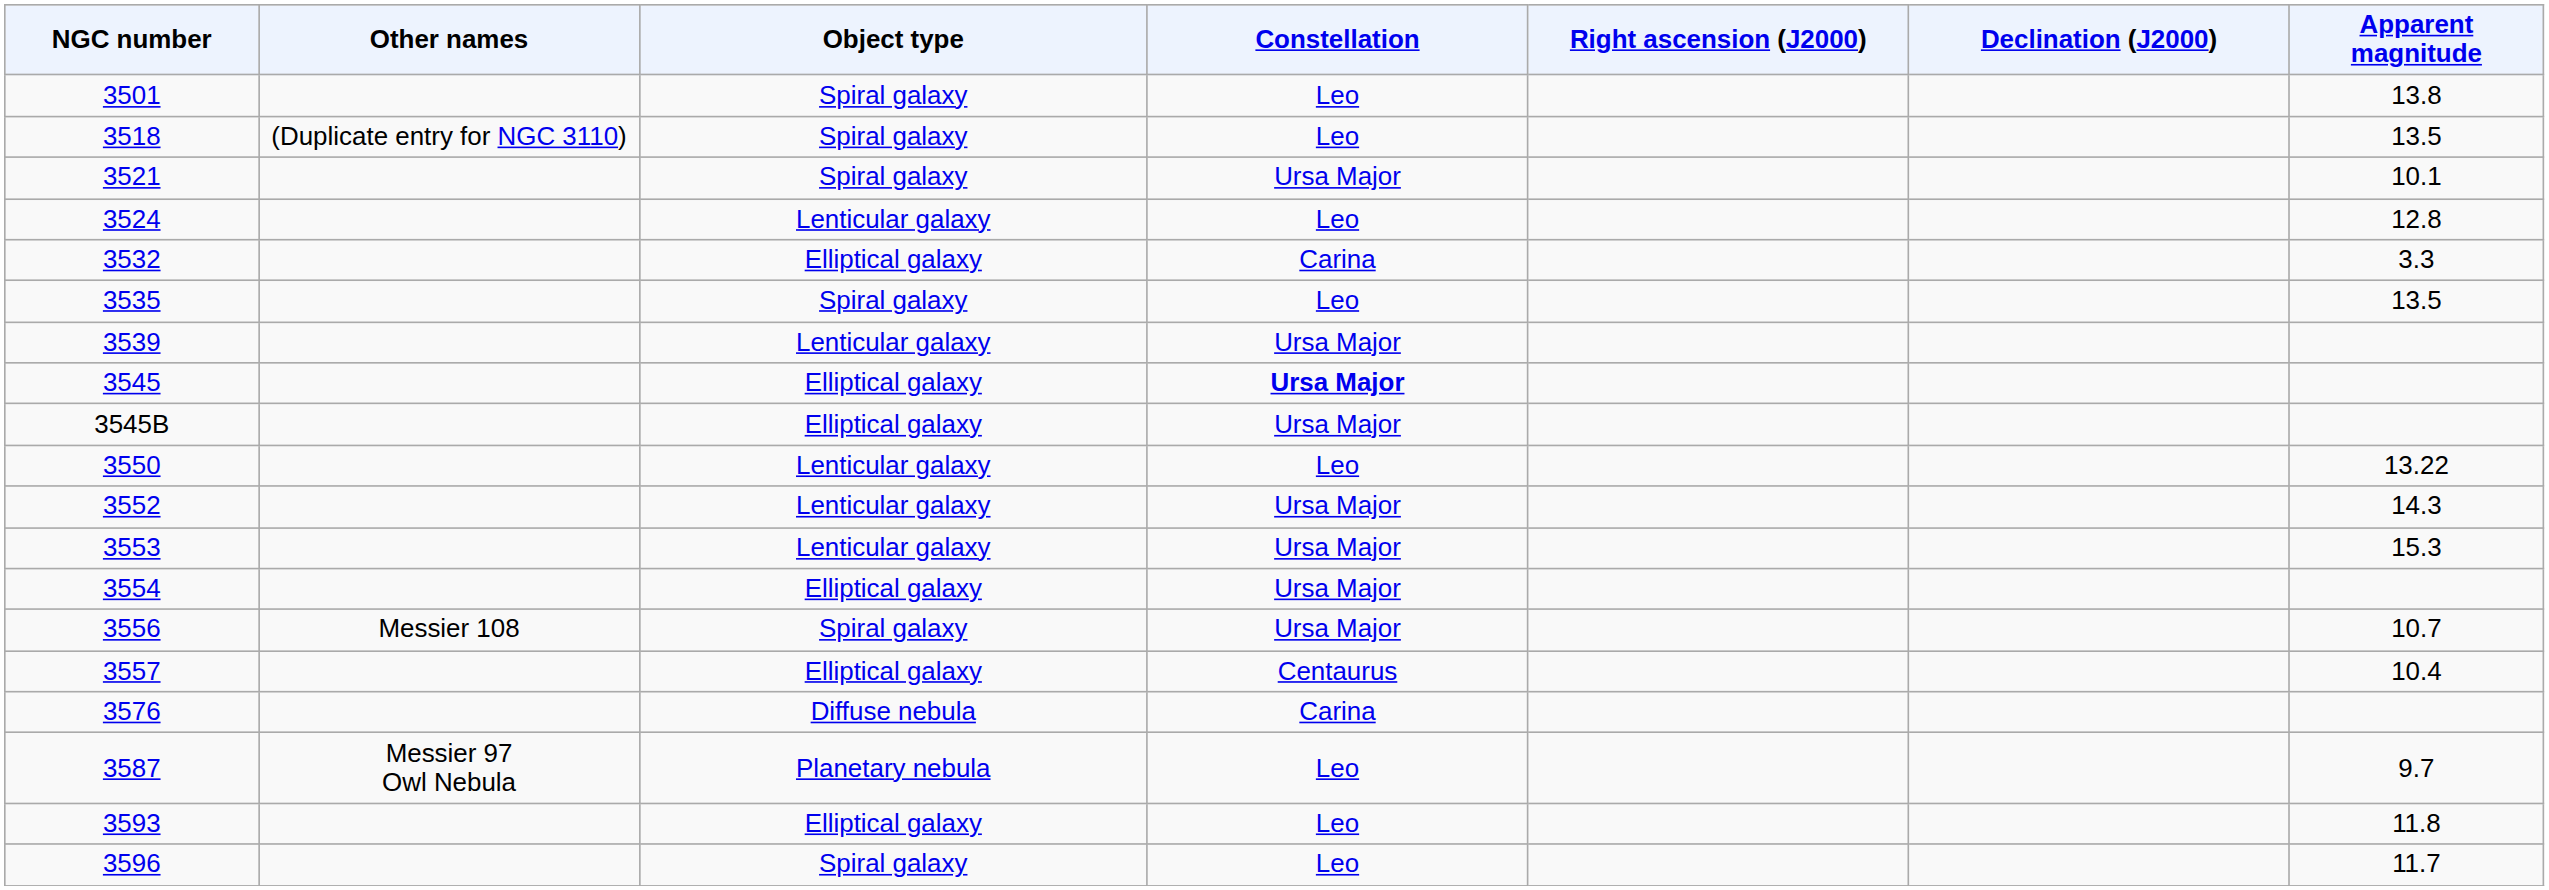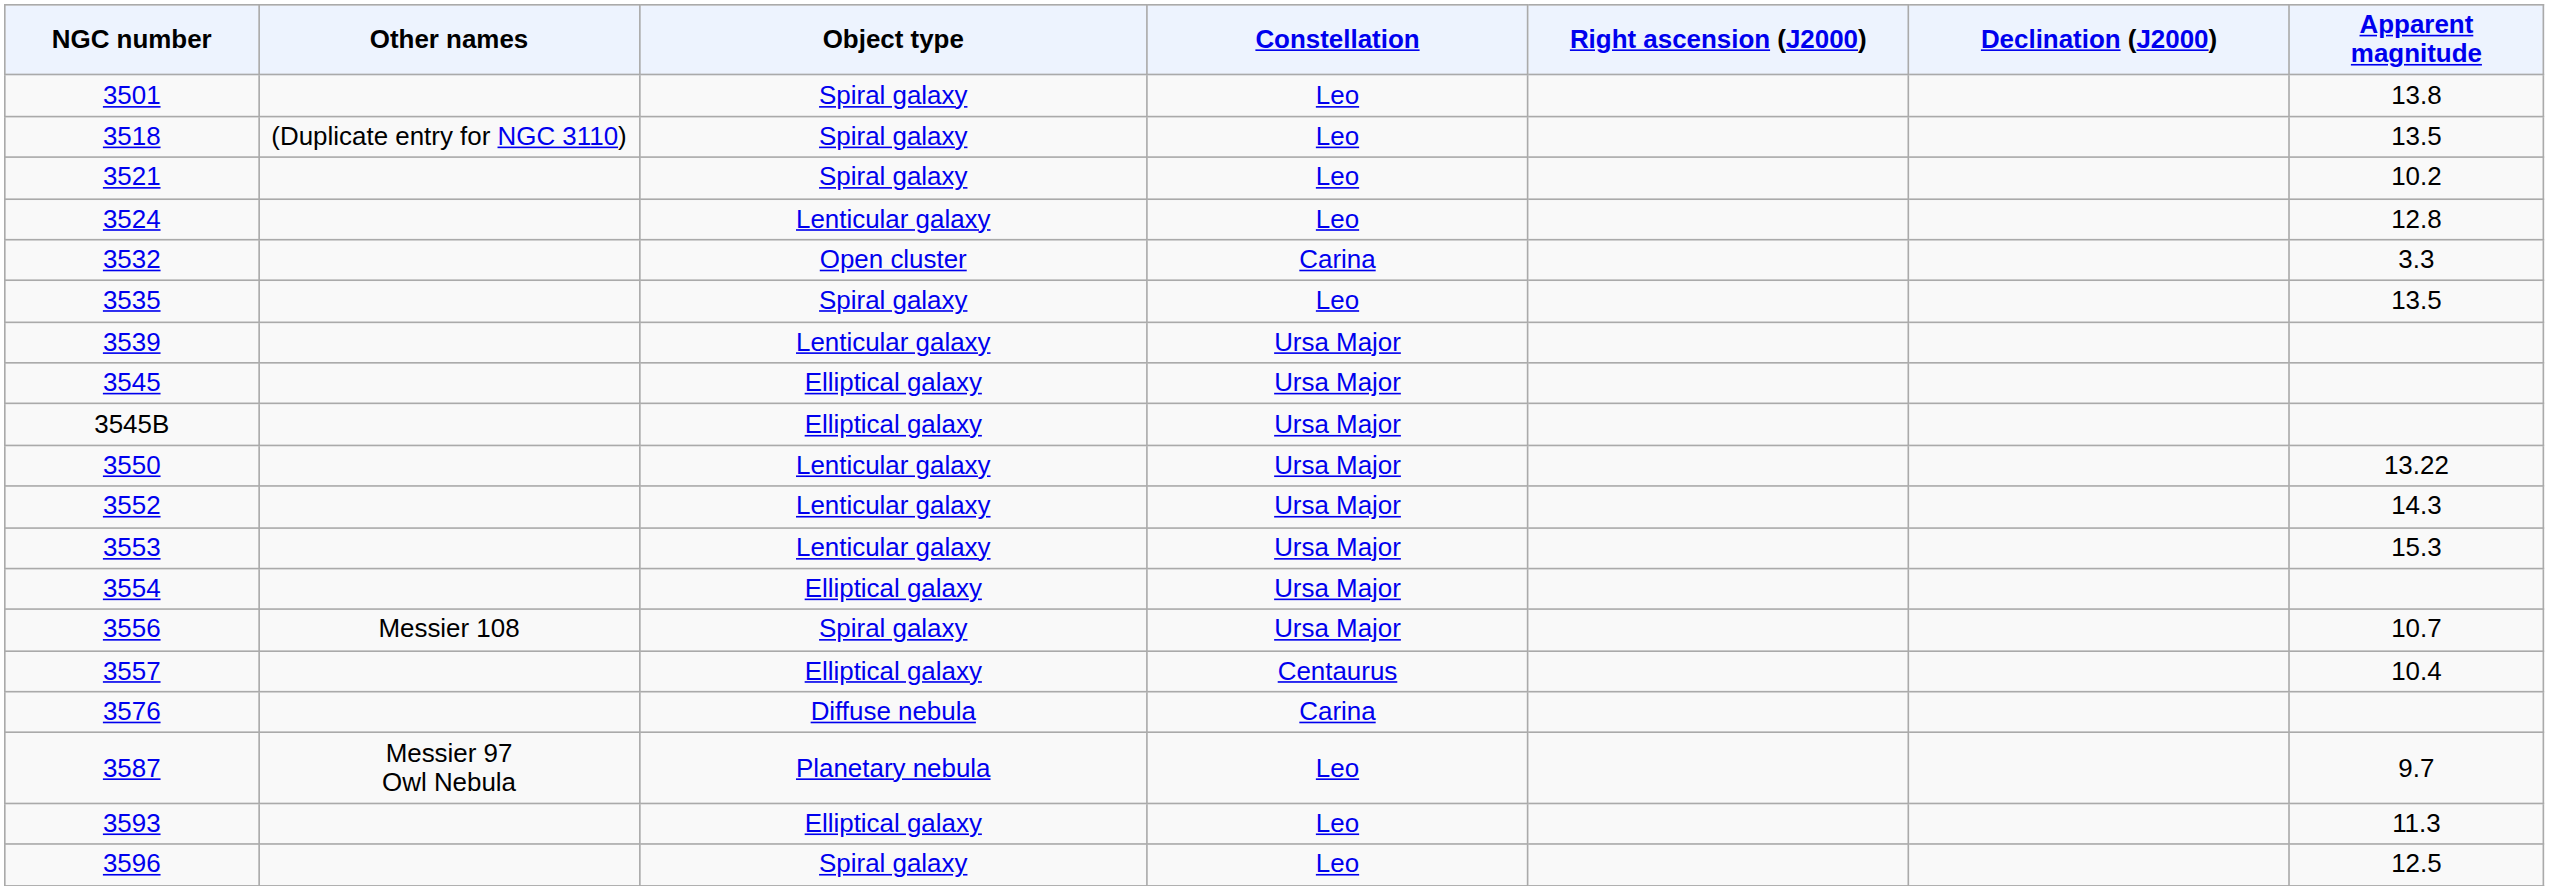 <table class="wikitable sortable sticky-header sort-under" style="text-align: center;">
 <tr>
 <th style="background-color:#edf3fe; width: 10%;">NGC number</th>
 <th style="background-color:#edf3fe; width: 15%;">Other names</th>
 <th style="background-color:#edf3fe; width: 20%;">Object type</th>
 <th style="background-color:#edf3fe; width: 15%;"><a href='#'>Constellation</a></th>
 <th style="background-color:#edf3fe; width: 15%;"><a href='#'>Right ascension</a> (<a href='#'>J2000</a>)</th>
 <th style="background-color:#edf3fe; width: 15%;"><a href='#'>Declination</a> (<a href='#'>J2000</a>)</th>
 <th style="background-color:#edf3fe; width: 10%;"><a href='#'>Apparent magnitude</a></th>
 </tr>
 <tr>
 <td><a href='#'>3501</a></td>
 <td></td>
 <td><a href='#'>Spiral galaxy</a></td>
 <td><a href='#'>Leo</a></td>
 <td></td>
 <td></td>
 <td>13.8</td>
 </tr>
 <tr>
 <td><a href='#'>3518</a></td>
 <td>(Duplicate entry for <a href='#'>NGC 3110</a>)</td>
 <td><a href='#'>Spiral galaxy</a></td>
 <td><a href='#'>Leo</a></td>
 <td></td>
 <td></td>
 <td>13.5</td>
 </tr>
 <tr>
 <td><a href='#'>3521</a></td>
 <td></td>
 <td><a href='#'>Spiral galaxy</a></td>
-<td><a href='#'>Ursa Major</a></td>
+<td><a href='#'>Leo</a></td>
 <td></td>
 <td></td>
-<td>10.1</td>
+<td>10.2</td>
 </tr>
 <tr>
 <td><a href='#'>3524</a></td>
 <td></td>
 <td><a href='#'>Lenticular galaxy</a></td>
 <td><a href='#'>Leo</a></td>
 <td></td>
 <td></td>
 <td>12.8</td>
 </tr>
 <tr>
 <td><a href='#'>3532</a></td>
 <td></td>
-<td><a href='#'>Elliptical galaxy</a></td>
+<td><a href='#'>Open cluster</a></td>
 <td><a href='#'>Carina</a></td>
 <td></td>
 <td></td>
 <td>3.3</td>
 </tr>
 <tr>
 <td><a href='#'>3535</a></td>
 <td></td>
 <td><a href='#'>Spiral galaxy</a></td>
 <td><a href='#'>Leo</a></td>
 <td></td>
 <td></td>
 <td>13.5</td>
 </tr>
 <tr>
 <td><a href='#'>3539</a></td>
 <td></td>
 <td><a href='#'>Lenticular galaxy</a></td>
 <td><a href='#'>Ursa Major</a></td>
 <td></td>
 <td></td>
 <td></td>
 </tr>
 <tr>
 <td><a href='#'>3545</a></td>
 <td></td>
 <td><a href='#'>Elliptical galaxy</a></td>
-<td><strong><a href='#'>Ursa Major</a></strong></td>
+<td><a href='#'>Ursa Major</a></td>
 <td></td>
 <td></td>
 <td></td>
 </tr>
 <tr>
 <td>3545B</td>
 <td></td>
 <td><a href='#'>Elliptical galaxy</a></td>
 <td><a href='#'>Ursa Major</a></td>
 <td></td>
 <td></td>
 <td></td>
 </tr>
 <tr>
 <td><a href='#'>3550</a></td>
 <td></td>
 <td><a href='#'>Lenticular galaxy</a></td>
-<td><a href='#'>Leo</a></td>
+<td><a href='#'>Ursa Major</a></td>
 <td></td>
 <td></td>
 <td>13.22</td>
 </tr>
 <tr>
 <td><a href='#'>3552</a></td>
 <td></td>
 <td><a href='#'>Lenticular galaxy</a></td>
 <td><a href='#'>Ursa Major</a></td>
 <td></td>
 <td></td>
 <td>14.3</td>
 </tr>
 <tr>
 <td><a href='#'>3553</a></td>
 <td></td>
 <td><a href='#'>Lenticular galaxy</a></td>
 <td><a href='#'>Ursa Major</a></td>
 <td></td>
 <td></td>
 <td>15.3</td>
 </tr>
 <tr>
 <td><a href='#'>3554</a></td>
 <td></td>
 <td><a href='#'>Elliptical galaxy</a></td>
 <td><a href='#'>Ursa Major</a></td>
 <td></td>
 <td></td>
 <td></td>
 </tr>
 <tr>
 <td><a href='#'>3556</a></td>
 <td>Messier 108</td>
 <td><a href='#'>Spiral galaxy</a></td>
 <td><a href='#'>Ursa Major</a></td>
 <td></td>
 <td></td>
 <td>10.7</td>
 </tr>
 <tr>
 <td><a href='#'>3557</a></td>
 <td></td>
 <td><a href='#'>Elliptical galaxy</a></td>
 <td><a href='#'>Centaurus</a></td>
 <td></td>
 <td></td>
 <td>10.4</td>
 </tr>
 <tr>
 <td><a href='#'>3576</a></td>
 <td></td>
 <td><a href='#'>Diffuse nebula</a></td>
 <td><a href='#'>Carina</a></td>
 <td></td>
 <td></td>
 <td></td>
 </tr>
 <tr>
 <td><a href='#'>3587</a></td>
 <td>Messier 97<br>Owl Nebula</td>
 <td><a href='#'>Planetary nebula</a></td>
 <td><a href='#'>Leo</a></td>
 <td></td>
 <td></td>
 <td>9.7</td>
 </tr>
 <tr>
 <td><a href='#'>3593</a></td>
 <td></td>
 <td><a href='#'>Elliptical galaxy</a></td>
 <td><a href='#'>Leo</a></td>
 <td></td>
 <td></td>
-<td>11.8</td>
+<td>11.3</td>
 </tr>
 <tr>
 <td><a href='#'>3596</a></td>
 <td></td>
 <td><a href='#'>Spiral galaxy</a></td>
 <td><a href='#'>Leo</a></td>
 <td></td>
 <td></td>
-<td>11.7</td>
+<td>12.5</td>
 </tr>
 <tr>
 </tr>
 </table>
